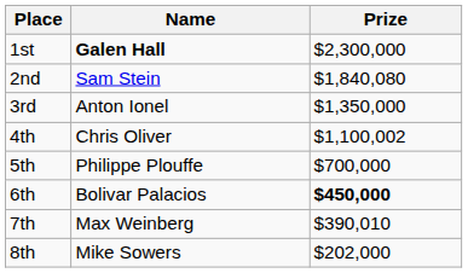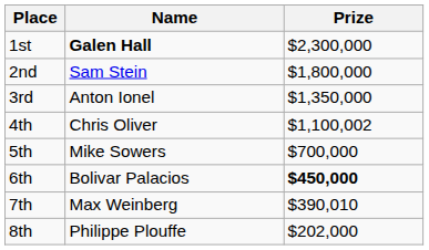 <table class="wikitable">
 <tr>
 <th width="50">Place</th>
 <th width="200">Name</th>
 <th width="125">Prize</th>
 </tr>
 <tr>
 <td>1st</td>
 <td> <strong>Galen Hall</strong></td>
 <td>$2,300,000</td>
 </tr>
 <tr>
 <td>2nd</td>
 <td> <a href='#'>Sam Stein</a></td>
-<td>$1,840,080</td>
+<td>$1,800,000</td>
 </tr>
 <tr>
 <td>3rd</td>
 <td> Anton Ionel</td>
 <td>$1,350,000</td>
 </tr>
 <tr>
 <td>4th</td>
 <td> Chris Oliver</td>
 <td>$1,100,002</td>
 </tr>
 <tr>
 <td>5th</td>
-<td> Philippe Plouffe</td>
+<td> Mike Sowers</td>
 <td>$700,000</td>
 </tr>
 <tr>
 <td>6th</td>
 <td> Bolivar Palacios</td>
 <td><strong>$450,000</strong></td>
 </tr>
 <tr>
 <td>7th</td>
 <td> Max Weinberg</td>
 <td>$390,010</td>
 </tr>
 <tr>
 <td>8th</td>
-<td> Mike Sowers</td>
+<td> Philippe Plouffe</td>
 <td>$202,000</td>
 </tr>
 </table>
